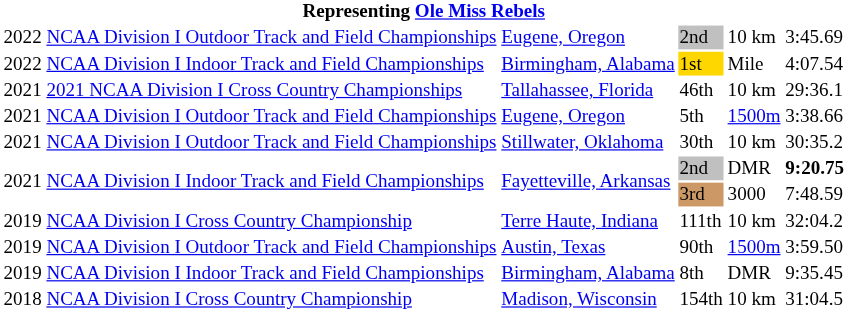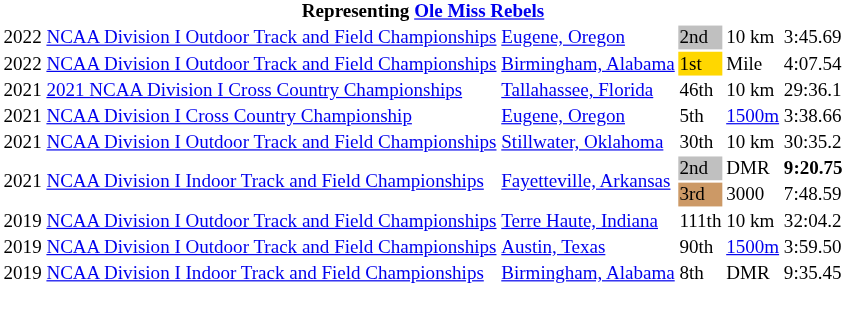 <table>
 <tr>
 <th colspan="6">Representing <a href='#'>Ole Miss Rebels</a></th>
 </tr>
 <tr>
 <td>2022</td>
 <td><a href='#'>NCAA Division I Outdoor Track and Field Championships</a></td>
 <td><a href='#'>Eugene, Oregon</a></td>
 <td bgcolor=silver>2nd</td>
 <td>10 km</td>
 <td>3:45.69</td>
 </tr>
 <tr>
 <td>2022</td>
-<td><a href='#'>NCAA Division I Indoor Track and Field Championships</a></td>
+<td><a href='#'>NCAA Division I Outdoor Track and Field Championships</a></td>
 <td><a href='#'>Birmingham, Alabama</a></td>
 <td bgcolor=gold>1st</td>
 <td>Mile</td>
 <td>4:07.54</td>
 </tr>
 <tr>
 <td>2021</td>
 <td><a href='#'>2021 NCAA Division I Cross Country Championships</a></td>
 <td><a href='#'>Tallahassee, Florida</a></td>
 <td>46th</td>
 <td>10 km</td>
 <td>29:36.1</td>
 </tr>
 <tr>
 <td>2021</td>
-<td><a href='#'>NCAA Division I Outdoor Track and Field Championships</a></td>
+<td><a href='#'>NCAA Division I Cross Country Championship</a></td>
 <td><a href='#'>Eugene, Oregon</a></td>
 <td>5th</td>
 <td><a href='#'>1500m</a></td>
 <td>3:38.66</td>
 </tr>
 <tr>
 <td>2021</td>
 <td><a href='#'>NCAA Division I Outdoor Track and Field Championships</a></td>
 <td><a href='#'>Stillwater, Oklahoma</a></td>
 <td>30th</td>
 <td>10 km</td>
 <td>30:35.2</td>
 </tr>
 <tr>
 <td rowspan=2>2021</td>
 <td rowspan=2><a href='#'>NCAA Division I Indoor Track and Field Championships</a></td>
 <td rowspan=2><a href='#'>Fayetteville, Arkansas</a></td>
 <td bgcolor=silver>2nd</td>
 <td>DMR</td>
 <td><strong>9:20.75</strong></td>
 </tr>
 <tr>
 <td bgcolor="cc9966">3rd</td>
 <td>3000</td>
 <td>7:48.59</td>
 </tr>
 <tr>
 <td>2019</td>
-<td><a href='#'>NCAA Division I Cross Country Championship</a></td>
+<td><a href='#'>NCAA Division I Outdoor Track and Field Championships</a></td>
 <td><a href='#'>Terre Haute, Indiana</a></td>
 <td>111th</td>
 <td>10 km</td>
 <td>32:04.2</td>
 </tr>
 <tr>
 <td>2019</td>
 <td><a href='#'>NCAA Division I Outdoor Track and Field Championships</a></td>
 <td><a href='#'>Austin, Texas</a></td>
 <td>90th</td>
 <td><a href='#'>1500m</a></td>
 <td>3:59.50</td>
 </tr>
 <tr>
 <td>2019</td>
 <td><a href='#'>NCAA Division I Indoor Track and Field Championships</a></td>
 <td><a href='#'>Birmingham, Alabama</a></td>
 <td>8th</td>
 <td>DMR</td>
 <td>9:35.45</td>
 </tr>
-<tr>
-<td>2018</td>
-<td><a href='#'>NCAA Division I Cross Country Championship</a></td>
-<td><a href='#'>Madison, Wisconsin</a></td>
-<td>154th</td>
-<td>10 km</td>
-<td>31:04.5</td>
-</tr>
 </table>
